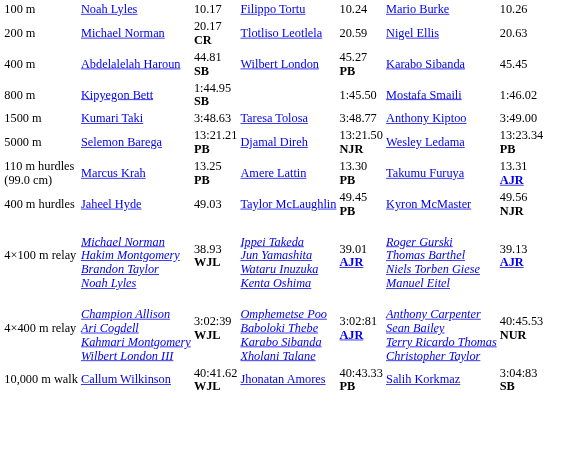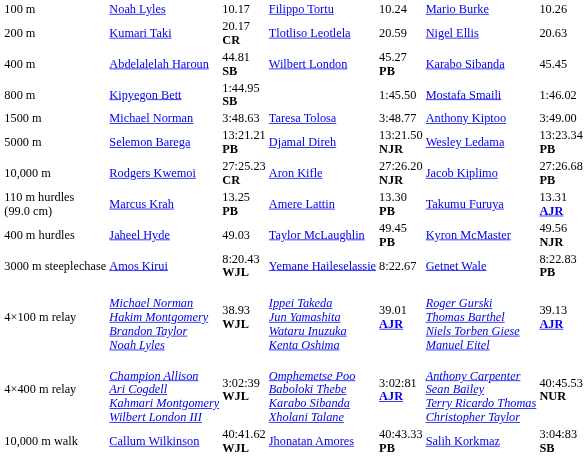 <table>
 <tr>
 <td>100 m<br></td>
 <td><a href='#'>Noah Lyles</a><br></td>
 <td>10.17</td>
 <td><a href='#'>Filippo Tortu</a><br></td>
 <td>10.24</td>
 <td><a href='#'>Mario Burke</a><br></td>
 <td>10.26</td>
 </tr>
 <tr>
 <td>200 m<br></td>
-<td><a href='#'>Michael Norman</a><br></td>
+<td><a href='#'>Kumari Taki</a><br></td>
 <td>20.17 <br><strong>CR</strong></td>
 <td><a href='#'>Tlotliso Leotlela</a><br></td>
 <td>20.59</td>
 <td><a href='#'>Nigel Ellis</a><br></td>
 <td>20.63</td>
 </tr>
 <tr>
 <td>400 m<br></td>
 <td><a href='#'>Abdelalelah Haroun</a><br></td>
 <td>44.81<br><strong>SB</strong></td>
 <td><a href='#'>Wilbert London</a><br></td>
 <td>45.27 <br><strong>PB</strong></td>
 <td><a href='#'>Karabo Sibanda</a><br></td>
 <td>45.45</td>
 </tr>
 <tr>
 <td>800 m<br></td>
 <td><a href='#'>Kipyegon Bett</a><br></td>
 <td>1:44.95<br><strong>SB</strong></td>
 <td><br></td>
 <td>1:45.50</td>
 <td><a href='#'>Mostafa Smaili</a><br></td>
 <td>1:46.02</td>
 </tr>
 <tr>
 <td>1500 m<br></td>
-<td><a href='#'>Kumari Taki</a><br></td>
+<td><a href='#'>Michael Norman</a><br></td>
 <td>3:48.63</td>
 <td><a href='#'>Taresa Tolosa</a><br></td>
 <td>3:48.77</td>
 <td><a href='#'>Anthony Kiptoo</a><br></td>
 <td>3:49.00</td>
 </tr>
 <tr>
 <td>5000 m<br></td>
 <td><a href='#'>Selemon Barega</a><br></td>
 <td>13:21.21 <br><strong>PB</strong></td>
 <td><a href='#'>Djamal Direh</a><br></td>
 <td>13:21.50 <br><strong>NJR</strong></td>
 <td><a href='#'>Wesley Ledama</a><br></td>
 <td>13:23.34 <br><strong>PB</strong></td>
+</tr>
+<tr>
+<td>10,000 m<br></td>
+<td><a href='#'>Rodgers Kwemoi</a><br></td>
+<td>27:25.23 <br><strong>CR</strong></td>
+<td><a href='#'>Aron Kifle</a><br></td>
+<td>27:26.20 <br><strong>NJR</strong></td>
+<td><a href='#'>Jacob Kiplimo</a><br></td>
+<td>27:26.68 <br><strong>PB</strong></td>
 </tr>
 <tr>
 <td>110 m hurdles<br>(99.0 cm)<br></td>
 <td><a href='#'>Marcus Krah</a><br></td>
 <td>13.25 <br><strong>PB</strong></td>
 <td><a href='#'>Amere Lattin</a><br></td>
 <td>13.30 <br><strong>PB</strong></td>
 <td><a href='#'>Takumu Furuya</a><br></td>
 <td>13.31 <br> <strong><a href='#'>AJR</a></strong></td>
 </tr>
 <tr>
 <td>400 m hurdles<br></td>
 <td><a href='#'>Jaheel Hyde</a><br></td>
 <td>49.03</td>
 <td><a href='#'>Taylor McLaughlin</a><br></td>
 <td>49.45 <br><strong>PB</strong></td>
 <td><a href='#'>Kyron McMaster</a><br></td>
 <td>49.56 <br> <strong>NJR</strong></td>
+</tr>
+<tr>
+<td>3000 m steeplechase<br></td>
+<td><a href='#'>Amos Kirui</a><br></td>
+<td>8:20.43 <br><strong>WJL</strong></td>
+<td><a href='#'>Yemane Haileselassie</a><br></td>
+<td>8:22.67</td>
+<td><a href='#'>Getnet Wale</a><br></td>
+<td>8:22.83 <br> <strong>PB</strong></td>
 </tr>
 <tr>
 <td>4×100 m relay<br></td>
 <td><em><br><a href='#'>Michael Norman</a><br><a href='#'>Hakim Montgomery</a><br><a href='#'>Brandon Taylor</a><br><a href='#'>Noah Lyles</a></em></td>
 <td>38.93 <br><strong>WJL</strong></td>
 <td><em><br><a href='#'>Ippei Takeda</a><br><a href='#'>Jun Yamashita</a><br><a href='#'>Wataru Inuzuka</a><br><a href='#'>Kenta Oshima</a></em></td>
 <td>39.01<br><strong><a href='#'>AJR</a></strong></td>
 <td><em><br><a href='#'>Roger Gurski</a><br><a href='#'>Thomas Barthel</a><br><a href='#'>Niels Torben Giese</a><br><a href='#'>Manuel Eitel</a></em></td>
 <td>39.13<br><strong><a href='#'>AJR</a></strong></td>
 </tr>
 <tr>
 <td>4×400 m relay<br></td>
 <td><em><br><a href='#'>Champion Allison</a><br><a href='#'>Ari Cogdell</a><br><a href='#'>Kahmari Montgomery</a><br><a href='#'>Wilbert London III</a></em></td>
 <td>3:02:39 <br><strong>WJL</strong></td>
 <td><em><br><a href='#'>Omphemetse Poo</a><br><a href='#'>Baboloki Thebe</a><br><a href='#'>Karabo Sibanda</a><br><a href='#'>Xholani Talane</a></em></td>
 <td>3:02:81<br><strong><a href='#'>AJR</a></strong></td>
 <td><em><br><a href='#'>Anthony Carpenter</a><br><a href='#'>Sean Bailey</a><br><a href='#'>Terry Ricardo Thomas</a><br><a href='#'>Christopher Taylor</a></em></td>
 <td>40:45.53<br><strong>NUR</strong></td>
 </tr>
 <tr>
 <td>10,000 m walk<br></td>
 <td><a href='#'>Callum Wilkinson</a><br></td>
 <td>40:41.62<br><strong>WJL</strong></td>
 <td><a href='#'>Jhonatan Amores</a><br></td>
 <td>40:43.33 <br><strong>PB</strong></td>
 <td><a href='#'>Salih Korkmaz</a><br></td>
 <td>3:04:83 <br> <strong>SB</strong></td>
 </tr>
 </table>
